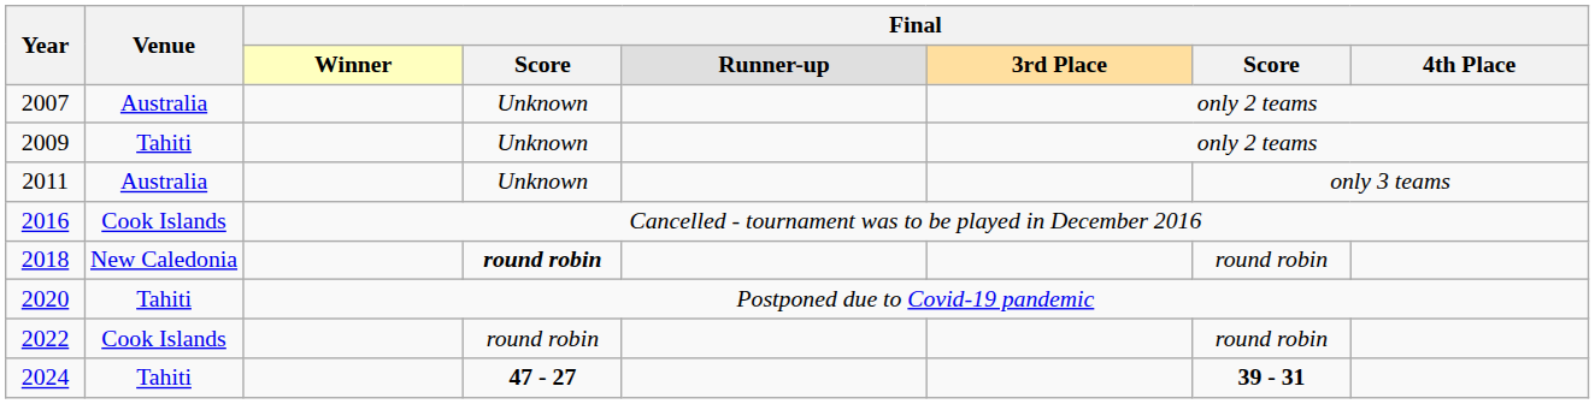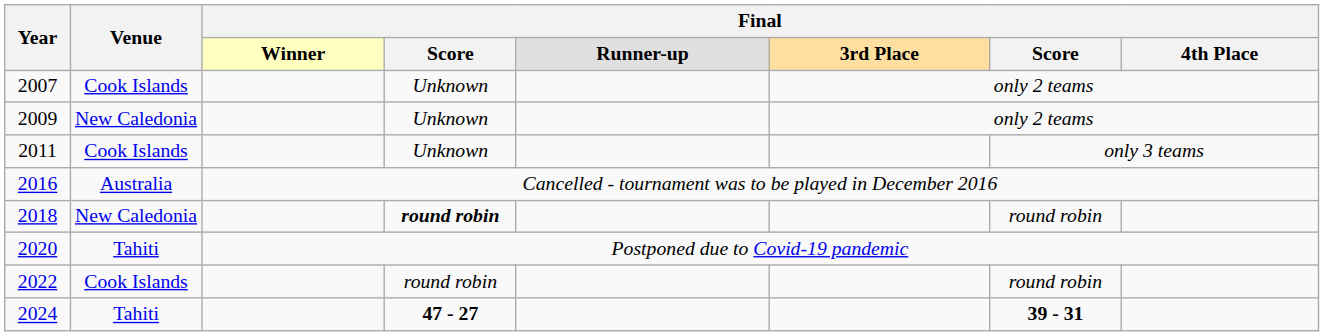 <table class="wikitable" style="font-size: 90%; text-align: center;">
 <tr>
 <th rowspan="2" width="5%">Year</th>
 <th rowspan="2" width="10%">Venue</th>
 <th colspan="6">Final</th>
 </tr>
 <tr>
 <td style="text-align:center;background:#ffffbf;"><strong>Winner</strong></td>
 <th width="10%">Score</th>
 <td style="text-align:center; background:#dfdfdf;"><strong>Runner-up</strong></td>
 <td style="text-align:center; background:#ffdf9f;"><strong>3rd Place</strong></td>
 <th width="10%">Score</th>
 <th width="15%">4th Place</th>
 </tr>
 <tr>
 <td>2007</td>
-<td><a href='#'>Australia</a></td>
+<td><a href='#'>Cook Islands</a></td>
 <td></td>
 <td><em>Unknown</em></td>
 <td></td>
 <td colspan=3><em>only 2 teams</em></td>
 </tr>
 <tr>
 <td>2009</td>
-<td><a href='#'>Tahiti</a></td>
+<td><a href='#'>New Caledonia</a></td>
 <td></td>
 <td><em>Unknown</em></td>
 <td></td>
 <td colspan=3><em>only 2 teams</em></td>
 </tr>
 <tr>
 <td>2011</td>
-<td><a href='#'>Australia</a></td>
+<td><a href='#'>Cook Islands</a></td>
 <td></td>
 <td><em>Unknown</em></td>
 <td></td>
 <td></td>
 <td colspan=2><em>only 3 teams</em></td>
 </tr>
 <tr>
 <td><a href='#'>2016</a></td>
-<td><a href='#'>Cook Islands</a></td>
+<td><a href='#'>Australia</a></td>
 <td colspan=6><em>Cancelled - tournament was to be played in December 2016</em></td>
 </tr>
 <tr>
 <td><a href='#'>2018</a></td>
 <td><a href='#'>New Caledonia</a></td>
 <td></td>
 <td><strong><em>round robin</em></strong></td>
 <td></td>
 <td></td>
 <td><em>round robin</em></td>
 <td></td>
 </tr>
 <tr>
 <td><a href='#'>2020</a></td>
 <td><a href='#'>Tahiti</a></td>
 <td colspan=6><em>Postponed due to <a href='#'>Covid-19 pandemic</a></em></td>
 </tr>
 <tr>
 <td><a href='#'>2022</a></td>
 <td><a href='#'>Cook Islands</a></td>
 <td></td>
 <td><em>round robin</em></td>
 <td></td>
 <td></td>
 <td><em>round robin</em></td>
 <td></td>
 </tr>
 <tr>
 <td><a href='#'>2024</a></td>
 <td><a href='#'>Tahiti</a></td>
 <td></td>
 <td><strong>47 - 27</strong></td>
 <td></td>
 <td></td>
 <td><strong>39 - 31</strong></td>
 <td></td>
 </tr>
 </table>
